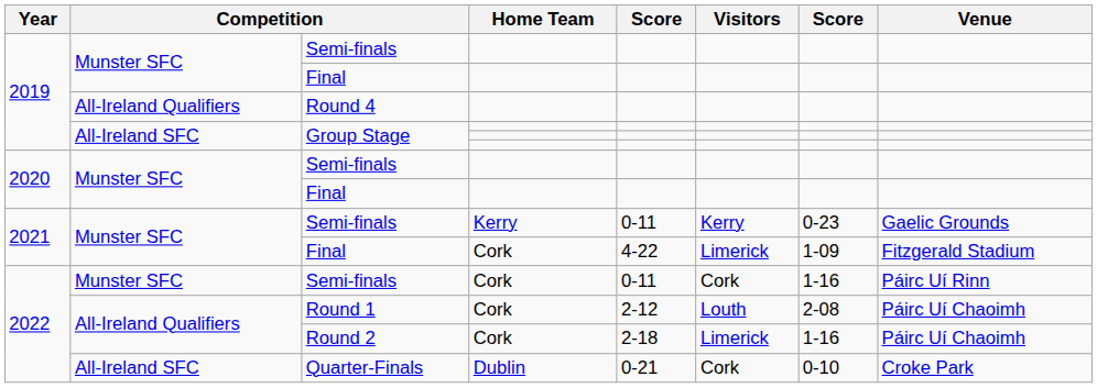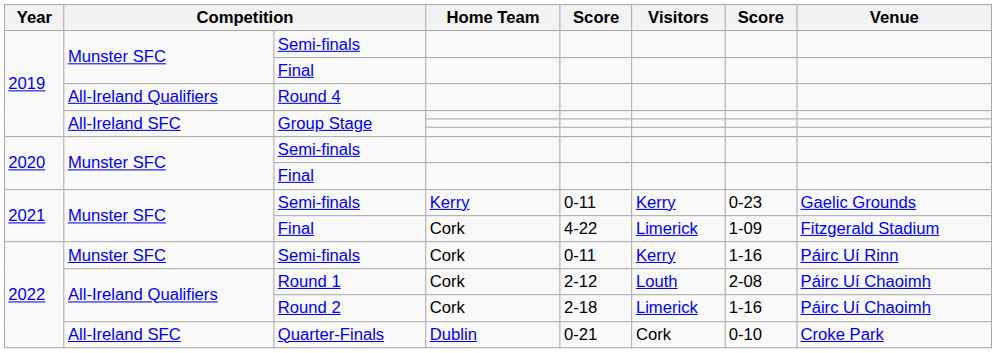 <table class="sortable wikitable" style="width:60%;">
 <tr>
 <th>Year</th>
 <th colspan="2">Competition</th>
 <th>Home Team</th>
 <th>Score</th>
 <th>Visitors</th>
 <th scope="col">Score</th>
 <th>Venue</th>
 </tr>
 <tr>
 <td rowspan="6"><a href='#'>2019</a></td>
 <td rowspan="2"><a href='#'>Munster SFC</a></td>
 <td><a href='#'>Semi-finals</a></td>
 <td></td>
 <td></td>
 <td></td>
 <td></td>
 <td></td>
 </tr>
 <tr>
 <td><a href='#'>Final</a></td>
 <td></td>
 <td></td>
 <td></td>
 <td></td>
 <td></td>
 </tr>
 <tr>
 <td><a href='#'>All-Ireland Qualifiers</a></td>
 <td><a href='#'>Round 4</a></td>
 <td></td>
 <td></td>
 <td></td>
 <td></td>
 <td></td>
 </tr>
 <tr>
 <td rowspan="3"><a href='#'>All-Ireland SFC</a></td>
 <td rowspan="3"><a href='#'>Group Stage</a></td>
 <td></td>
 <td></td>
 <td></td>
 <td></td>
 <td></td>
 </tr>
 <tr>
 <td></td>
 <td></td>
 <td></td>
 <td></td>
 <td></td>
 </tr>
 <tr>
 <td></td>
 <td></td>
 <td></td>
 <td></td>
 <td></td>
 </tr>
 <tr>
 <td rowspan="2"><a href='#'>2020</a></td>
 <td rowspan="2"><a href='#'>Munster SFC</a></td>
 <td><a href='#'>Semi-finals</a></td>
 <td></td>
 <td></td>
 <td></td>
 <td></td>
 <td></td>
 </tr>
 <tr>
 <td><a href='#'>Final</a></td>
 <td></td>
 <td></td>
 <td></td>
 <td></td>
 <td></td>
 </tr>
 <tr>
 <td rowspan="2"><a href='#'>2021</a></td>
 <td rowspan="2"><a href='#'>Munster SFC</a></td>
 <td><a href='#'>Semi-finals</a></td>
 <td> <a href='#'>Kerry</a></td>
 <td>0-11</td>
 <td> <a href='#'>Kerry</a></td>
 <td>0-23</td>
 <td><a href='#'>Gaelic Grounds</a></td>
 </tr>
 <tr>
 <td><a href='#'>Final</a></td>
 <td> Cork</td>
 <td>4-22</td>
 <td> <a href='#'>Limerick</a></td>
 <td>1-09</td>
 <td><a href='#'>Fitzgerald Stadium</a></td>
 </tr>
 <tr>
 <td rowspan="4"><a href='#'>2022</a></td>
 <td><a href='#'>Munster SFC</a></td>
 <td><a href='#'>Semi-finals</a></td>
 <td> Cork</td>
 <td>0-11</td>
-<td> Cork</td>
+<td> <a href='#'>Kerry</a></td>
 <td>1-16</td>
 <td><a href='#'>Páirc Uí Rinn</a></td>
 </tr>
 <tr>
 <td rowspan="2"><a href='#'>All-Ireland Qualifiers</a></td>
 <td><a href='#'>Round 1</a></td>
 <td> Cork</td>
 <td>2-12</td>
 <td> <a href='#'>Louth</a></td>
 <td>2-08</td>
 <td><a href='#'>Páirc Uí Chaoimh</a></td>
 </tr>
 <tr>
 <td><a href='#'>Round 2</a></td>
 <td> Cork</td>
 <td>2-18</td>
 <td> <a href='#'>Limerick</a></td>
 <td>1-16</td>
 <td><a href='#'>Páirc Uí Chaoimh</a></td>
 </tr>
 <tr>
 <td><a href='#'>All-Ireland SFC</a></td>
 <td><a href='#'>Quarter-Finals</a></td>
 <td> <a href='#'>Dublin</a></td>
 <td>0-21</td>
 <td> Cork</td>
 <td>0-10</td>
 <td><a href='#'>Croke Park</a></td>
 </tr>
 </table>
